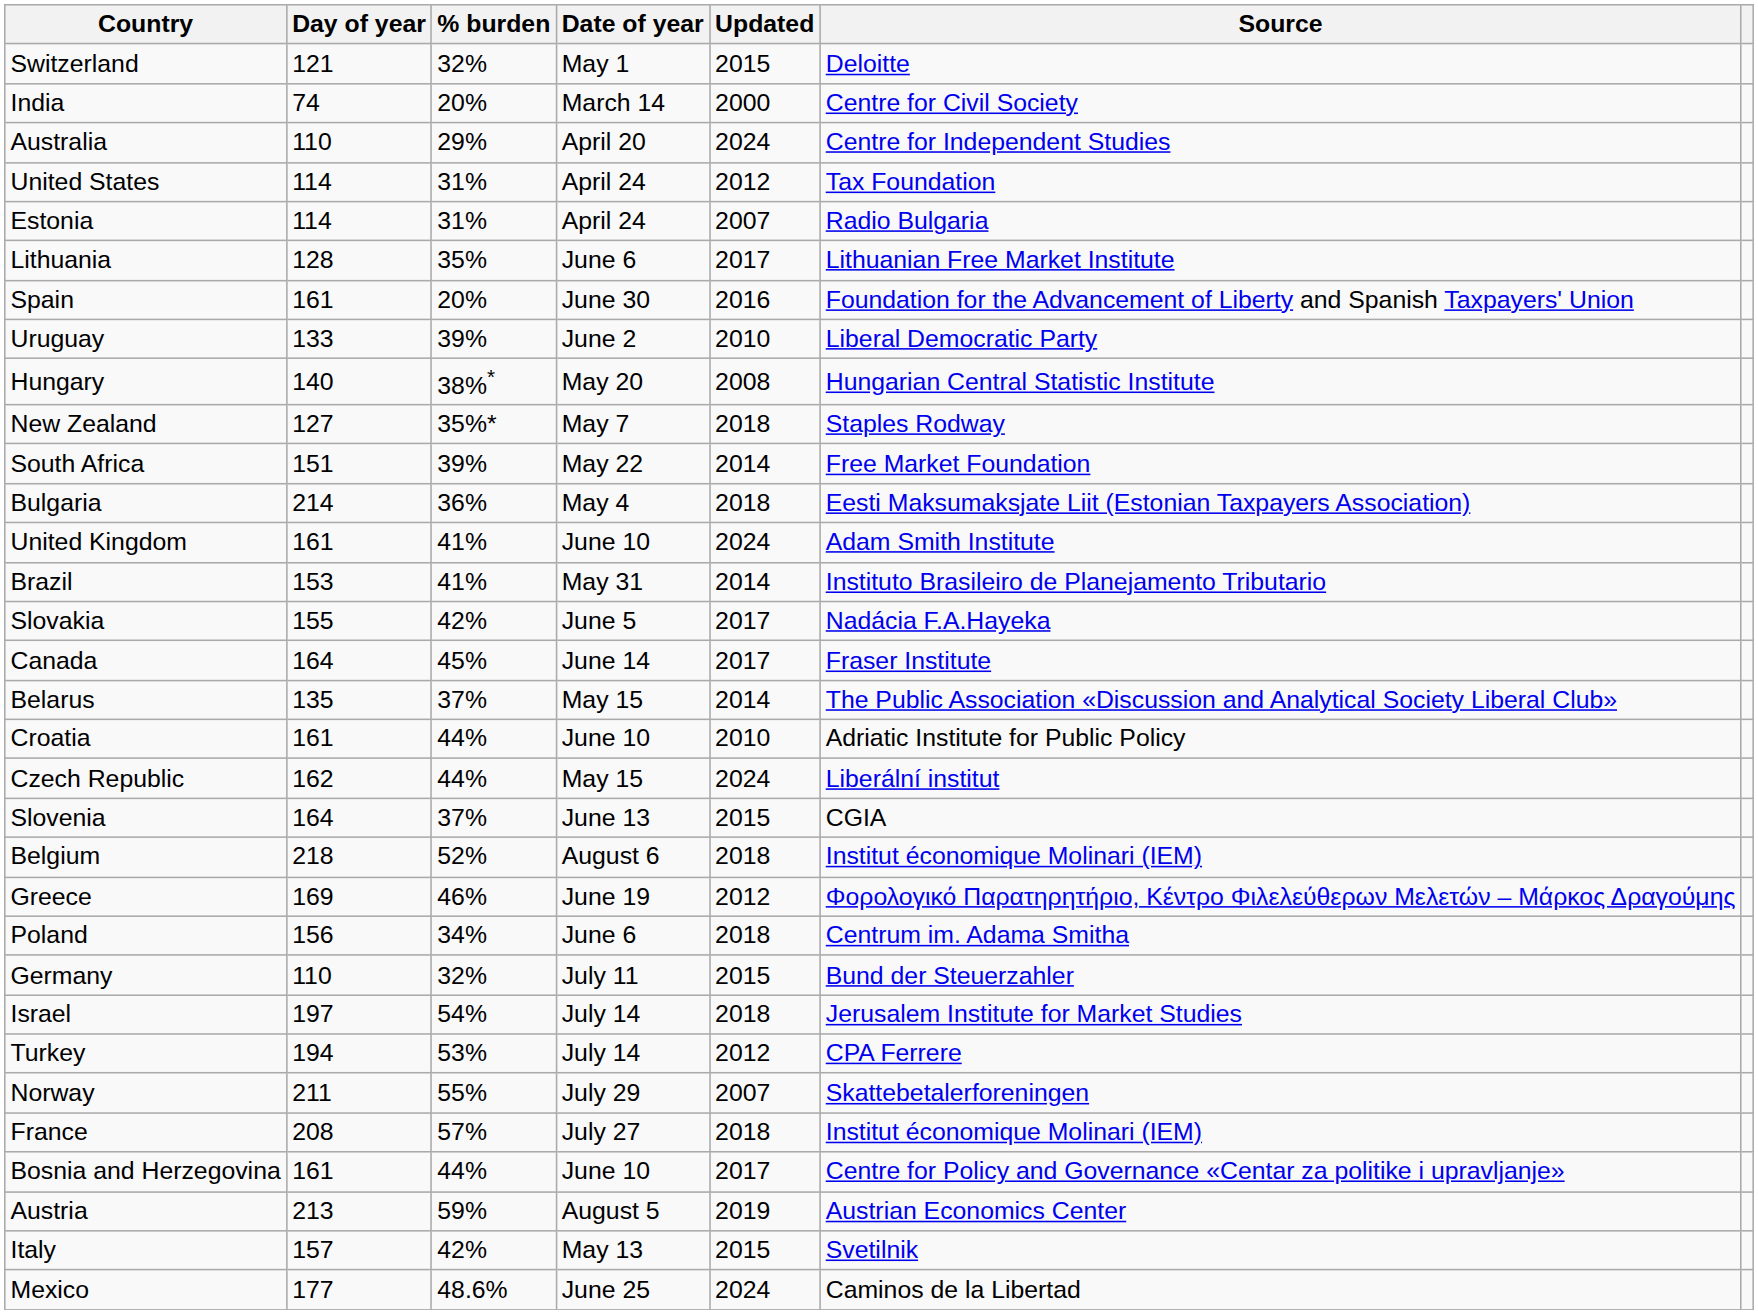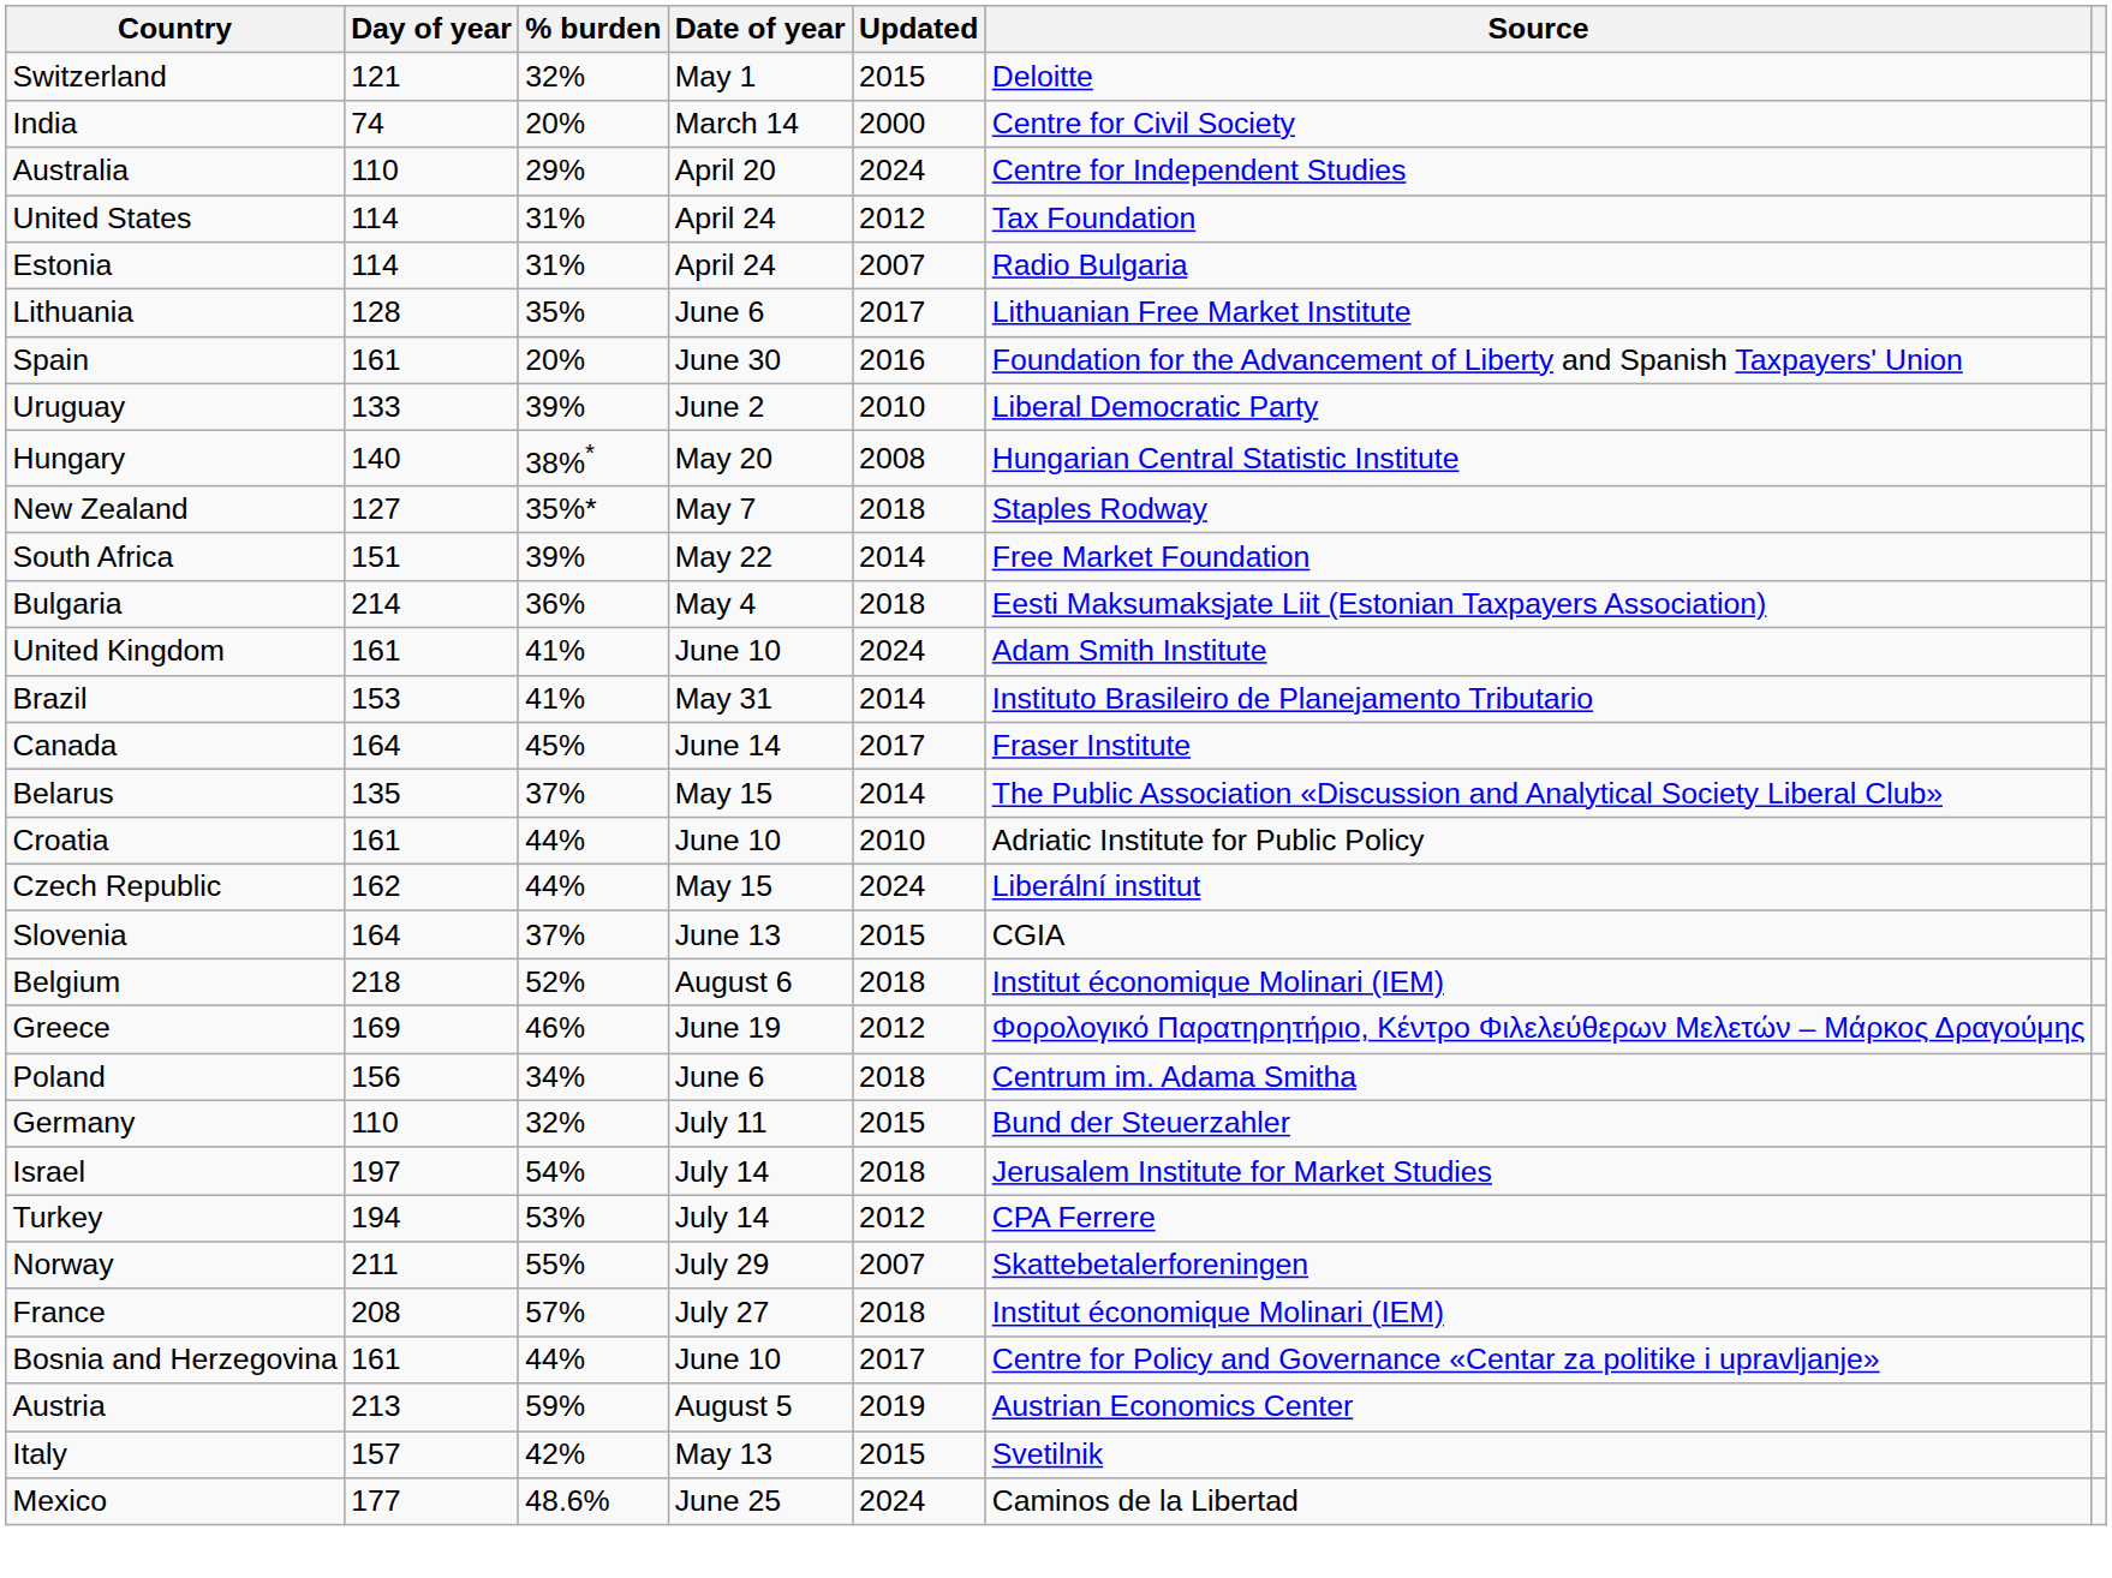 <table class="wikitable sortable">
 <tr>
 <th>Country</th>
 <th>Day of year</th>
 <th>% burden</th>
 <th>Date of year</th>
 <th>Updated</th>
 <th>Source</th>
 <th class="unsortable"></th>
 </tr>
 <tr>
 <td>Switzerland</td>
 <td>121</td>
 <td>32%</td>
 <td>May 1</td>
 <td>2015</td>
 <td><a href='#'>Deloitte</a></td>
 <td></td>
 </tr>
 <tr>
 <td>India</td>
 <td>74</td>
 <td>20%</td>
 <td>March 14</td>
 <td>2000</td>
 <td><a href='#'>Centre for Civil Society</a></td>
 <td></td>
 </tr>
 <tr>
 <td>Australia</td>
 <td>110</td>
 <td>29%</td>
 <td>April 20</td>
 <td>2024</td>
 <td><a href='#'>Centre for Independent Studies</a></td>
 <td></td>
 </tr>
 <tr>
 <td>United States</td>
 <td>114</td>
 <td>31%</td>
 <td>April 24</td>
 <td>2012</td>
 <td><a href='#'>Tax Foundation</a></td>
 <td></td>
 </tr>
 <tr>
 <td>Estonia</td>
 <td>114</td>
 <td>31%</td>
 <td>April 24</td>
 <td>2007</td>
 <td><a href='#'>Radio Bulgaria</a></td>
 <td></td>
 </tr>
 <tr>
 <td>Lithuania</td>
 <td>128</td>
 <td>35%</td>
 <td>June 6</td>
 <td>2017</td>
 <td><a href='#'>Lithuanian Free Market Institute</a></td>
 <td></td>
 </tr>
 <tr>
 <td>Spain</td>
 <td>161</td>
 <td>20%</td>
 <td>June 30</td>
 <td>2016</td>
 <td><a href='#'>Foundation for the Advancement of Liberty</a> and Spanish <a href='#'>Taxpayers' Union</a></td>
 <td></td>
 </tr>
 <tr>
 <td>Uruguay</td>
 <td>133</td>
 <td>39%</td>
 <td>June 2</td>
 <td>2010</td>
 <td><a href='#'>Liberal Democratic Party</a></td>
 <td></td>
 </tr>
 <tr>
 <td>Hungary</td>
 <td>140</td>
 <td>38%<sup>*</sup></td>
 <td>May 20</td>
 <td>2008</td>
 <td><a href='#'>Hungarian Central Statistic Institute</a></td>
 <td></td>
 </tr>
 <tr>
 <td>New Zealand</td>
 <td>127</td>
 <td>35%*</td>
 <td>May 7</td>
 <td>2018</td>
 <td><a href='#'>Staples Rodway</a></td>
 <td></td>
 </tr>
 <tr>
 <td>South Africa</td>
 <td>151</td>
 <td>39%</td>
 <td>May 22</td>
 <td>2014</td>
 <td><a href='#'>Free Market Foundation</a></td>
 <td></td>
 </tr>
 <tr>
 <td>Bulgaria</td>
 <td>214</td>
 <td>36%</td>
 <td>May 4</td>
 <td>2018</td>
 <td><a href='#'>Eesti Maksumaksjate Liit (Estonian Taxpayers Association)</a></td>
 <td></td>
 </tr>
 <tr>
 <td>United Kingdom</td>
 <td>161</td>
 <td>41%</td>
 <td>June 10</td>
 <td>2024</td>
 <td><a href='#'>Adam Smith Institute</a></td>
 <td></td>
 </tr>
 <tr>
 <td>Brazil</td>
 <td>153</td>
 <td>41%</td>
 <td>May 31</td>
 <td>2014</td>
 <td><a href='#'>Instituto Brasileiro de Planejamento Tributario</a></td>
-<td></td>
-</tr>
-<tr>
-<td>Slovakia</td>
-<td>155</td>
-<td>42%</td>
-<td>June 5</td>
-<td>2017</td>
-<td><a href='#'>Nadácia F.A.Hayeka</a></td>
 <td></td>
 </tr>
 <tr>
 <td>Canada</td>
 <td>164</td>
 <td>45%</td>
 <td>June 14</td>
 <td>2017</td>
 <td><a href='#'>Fraser Institute</a></td>
 <td></td>
 </tr>
 <tr>
 <td>Belarus</td>
 <td>135</td>
 <td>37%</td>
 <td>May 15</td>
 <td>2014</td>
 <td><a href='#'>The Public Association «Discussion and Analytical Society Liberal Club»</a></td>
 <td></td>
 </tr>
 <tr>
 <td>Croatia</td>
 <td>161</td>
 <td>44%</td>
 <td>June 10</td>
 <td>2010</td>
 <td>Adriatic Institute for Public Policy</td>
 <td></td>
 </tr>
 <tr>
 <td>Czech Republic</td>
 <td>162</td>
 <td>44%</td>
 <td>May 15</td>
 <td>2024</td>
 <td><a href='#'>Liberální institut</a></td>
 <td></td>
 </tr>
 <tr>
 <td>Slovenia</td>
 <td>164</td>
 <td>37%</td>
 <td>June 13</td>
 <td>2015</td>
 <td>CGIA</td>
 <td></td>
 </tr>
 <tr>
 <td>Belgium</td>
 <td>218</td>
 <td>52%</td>
 <td>August 6</td>
 <td>2018</td>
 <td><a href='#'>Institut économique Molinari (IEM)</a></td>
 <td></td>
 </tr>
 <tr>
 <td>Greece</td>
 <td>169</td>
 <td>46%</td>
 <td>June 19</td>
 <td>2012</td>
 <td><a href='#'>Φορολογικό Παρατηρητήριο, Κέντρο Φιλελεύθερων Μελετών – Μάρκος Δραγούμης</a></td>
 <td></td>
 </tr>
 <tr>
 <td>Poland</td>
 <td>156</td>
 <td>34%</td>
 <td>June 6</td>
 <td>2018</td>
 <td><a href='#'>Centrum im. Adama Smitha</a></td>
 <td></td>
 </tr>
 <tr>
 <td>Germany</td>
 <td>110</td>
 <td>32%</td>
 <td>July 11</td>
 <td>2015</td>
 <td><a href='#'>Bund der Steuerzahler</a></td>
 <td></td>
 </tr>
 <tr>
 <td>Israel</td>
 <td>197</td>
 <td>54%</td>
 <td>July 14</td>
 <td>2018</td>
 <td><a href='#'>Jerusalem Institute for Market Studies</a></td>
 <td></td>
 </tr>
 <tr>
 <td>Turkey</td>
 <td>194</td>
 <td>53%</td>
 <td>July 14</td>
 <td>2012</td>
 <td><a href='#'>CPA Ferrere</a></td>
 <td></td>
 </tr>
 <tr>
 <td>Norway</td>
 <td>211</td>
 <td>55%</td>
 <td>July 29</td>
 <td>2007</td>
 <td><a href='#'>Skattebetalerforeningen</a></td>
 <td></td>
 </tr>
 <tr>
 <td>France</td>
 <td>208</td>
 <td>57%</td>
 <td>July 27</td>
 <td>2018</td>
 <td><a href='#'>Institut économique Molinari (IEM)</a></td>
 <td></td>
 </tr>
 <tr>
 <td>Bosnia and Herzegovina</td>
 <td>161</td>
 <td>44%</td>
 <td>June 10</td>
 <td>2017</td>
 <td><a href='#'>Centre for Policy and Governance «Centar za politike i upravljanje»</a></td>
 <td></td>
 </tr>
 <tr>
 <td>Austria</td>
 <td>213</td>
 <td>59%</td>
 <td>August 5</td>
 <td>2019</td>
 <td><a href='#'>Austrian Economics Center</a></td>
 <td></td>
 </tr>
 <tr>
 <td>Italy</td>
 <td>157</td>
 <td>42%</td>
 <td>May 13</td>
 <td>2015</td>
 <td><a href='#'>Svetilnik</a></td>
 <td></td>
 </tr>
 <tr>
 <td>Mexico</td>
 <td>177</td>
 <td>48.6%</td>
 <td>June 25</td>
 <td>2024</td>
 <td>Caminos de la Libertad</td>
 <td></td>
 </tr>
 </table>
